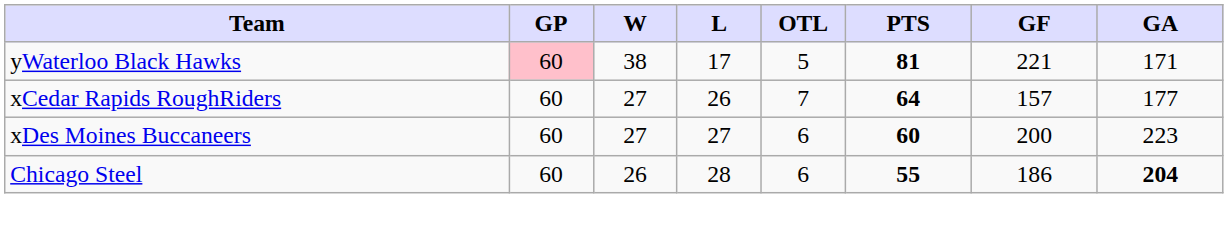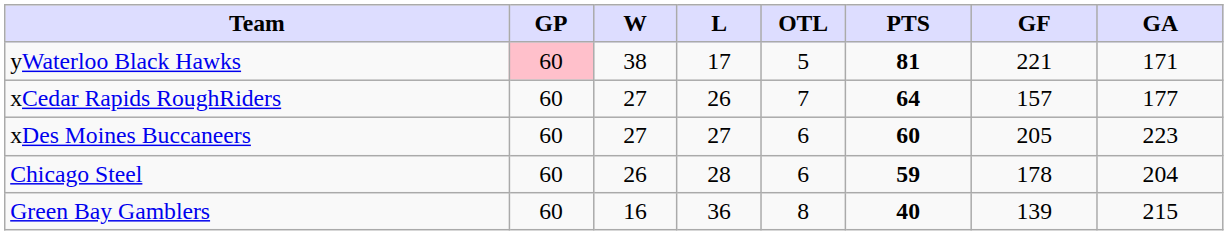 <table class="wikitable">
 <tr>
 <th style="background:#ddf; width:30%;">Team</th>
 <th style="background:#ddf; width:5%;">GP</th>
 <th style="background:#ddf; width:5%;">W</th>
 <th style="background:#ddf; width:5%;">L</th>
 <th style="background:#ddf; width:5%;">OTL</th>
 <th style="background:#ddf; width:7.5%;">PTS</th>
 <th style="background:#ddf; width:7.5%;">GF</th>
 <th style="background:#ddf; width:7.5%;">GA</th>
 </tr>
 <tr>
 <td>y<a href='#'>Waterloo Black Hawks</a></td>
 <td style="background: pink; text-align:center;">60</td>
 <td style="text-align:center;">38</td>
 <td style="text-align:center;">17</td>
 <td style="text-align:center;">5</td>
 <td style="text-align:center;"><strong>81</strong></td>
 <td style="text-align:center;">221</td>
 <td style="text-align:center;">171</td>
 </tr>
 <tr>
 <td>x<a href='#'>Cedar Rapids RoughRiders</a></td>
 <td style="text-align:center;">60</td>
 <td style="text-align:center;">27</td>
 <td style="text-align:center;">26</td>
 <td style="text-align:center;">7</td>
 <td style="text-align:center;"><strong>64</strong></td>
 <td style="text-align:center;">157</td>
 <td style="text-align:center;">177</td>
 </tr>
 <tr>
 <td>x<a href='#'>Des Moines Buccaneers</a></td>
 <td style="text-align:center;">60</td>
 <td style="text-align:center;">27</td>
 <td style="text-align:center;">27</td>
 <td style="text-align:center;">6</td>
 <td style="text-align:center;"><strong>60</strong></td>
-<td style="text-align:center;">200</td>
+<td style="text-align:center;">205</td>
 <td style="text-align:center;">223</td>
 </tr>
 <tr>
 <td><a href='#'>Chicago Steel</a></td>
 <td style="text-align:center;">60</td>
 <td style="text-align:center;">26</td>
 <td style="text-align:center;">28</td>
 <td style="text-align:center;">6</td>
-<td style="text-align:center;"><strong>55</strong></td>
-<td style="text-align:center;">186</td>
-<td style="text-align:center;"><strong>204</strong></td>
+<td style="text-align:center;"><strong>59</strong></td>
+<td style="text-align:center;">178</td>
+<td style="text-align:center;">204</td>
+</tr>
+<tr>
+<td><a href='#'>Green Bay Gamblers</a></td>
+<td style="text-align:center;">60</td>
+<td style="text-align:center;">16</td>
+<td style="text-align:center;">36</td>
+<td style="text-align:center;">8</td>
+<td style="text-align:center;"><strong>40</strong></td>
+<td style="text-align:center;">139</td>
+<td style="text-align:center;">215</td>
 </tr>
 </table>
